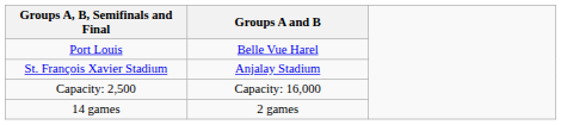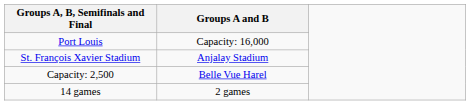 <table class="wikitable" style="text-align:center;" width=700>
 <tr>
 <th width=33%>Groups A, B, Semifinals and Final</th>
 <th width=33%>Groups A and B</th>
 <td width=34% rowspan=5></td>
 </tr>
 <tr>
 <td><a href='#'>Port Louis</a></td>
-<td><a href='#'>Belle Vue Harel</a></td>
+<td>Capacity: 16,000</td>
 </tr>
 <tr>
 <td><a href='#'>St. François Xavier Stadium</a></td>
 <td><a href='#'>Anjalay Stadium</a></td>
 </tr>
 <tr>
 <td>Capacity: 2,500</td>
-<td>Capacity: 16,000</td>
+<td><a href='#'>Belle Vue Harel</a></td>
 </tr>
 <tr>
 <td>14 games</td>
 <td>2 games</td>
 </tr>
 </table>
